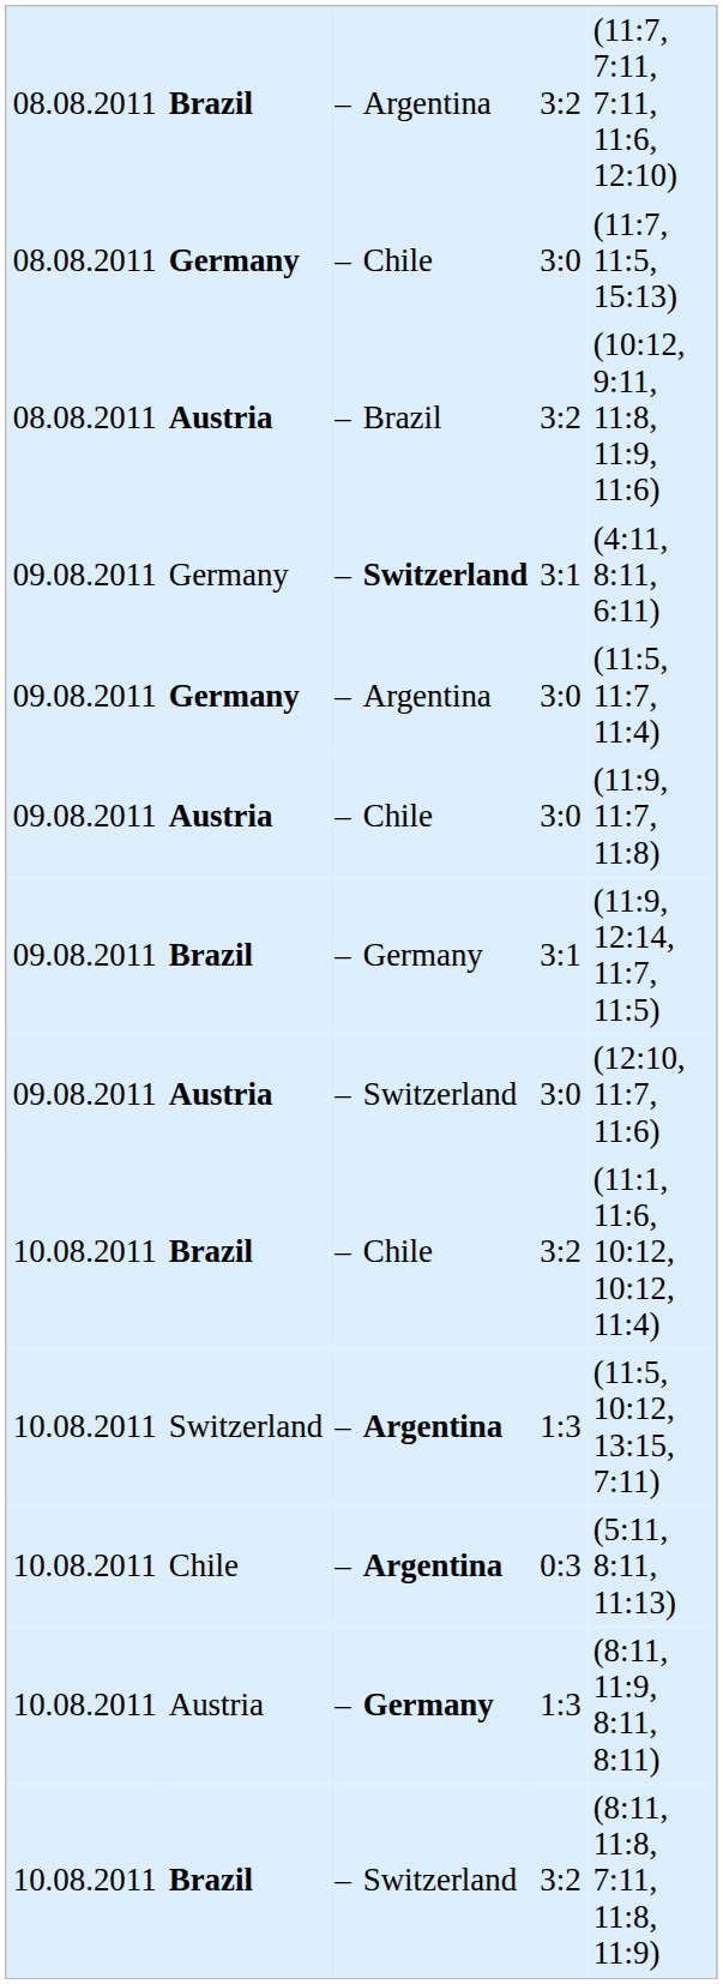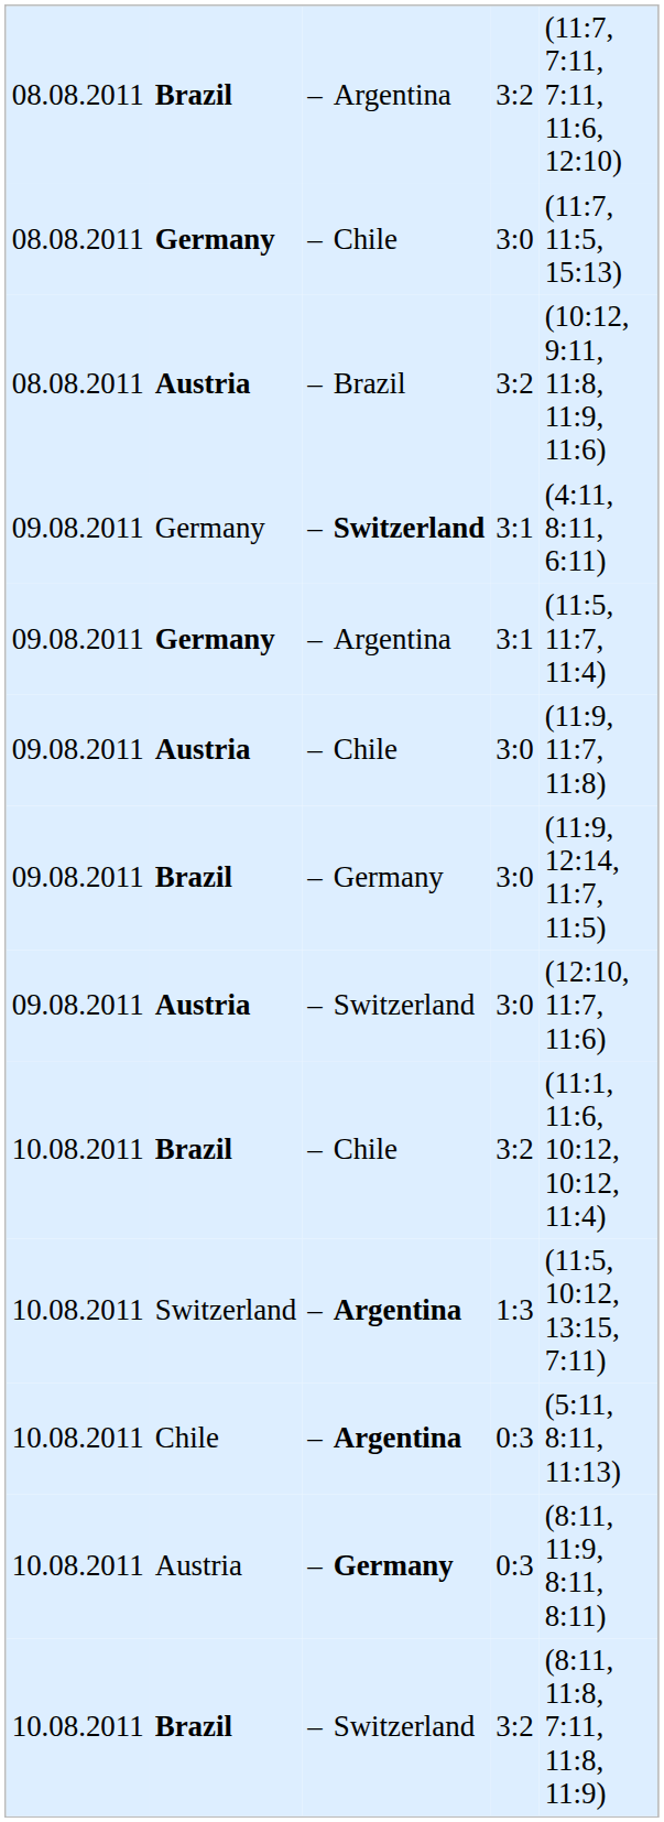 <table style="background:#; border:1px #bbb solid;" cellpadding="3" cellspacing="0" width="40%">
 <tr style="background:#DDEEFF;">
 <td>08.08.2011</td>
 <td><strong>Brazil</strong></td>
 <td>–</td>
 <td>Argentina</td>
 <td>3:2</td>
 <td>(11:7, 7:11, 7:11, 11:6, 12:10)</td>
 </tr>
 <tr style="background:#DDEEFF;">
 <td>08.08.2011</td>
 <td><strong>Germany</strong></td>
 <td>–</td>
 <td>Chile</td>
 <td>3:0</td>
 <td>(11:7, 11:5, 15:13)</td>
 </tr>
 <tr style="background:#DDEEFF;">
 <td>08.08.2011</td>
 <td><strong>Austria</strong></td>
 <td>–</td>
 <td>Brazil</td>
 <td>3:2</td>
 <td>(10:12, 9:11, 11:8, 11:9, 11:6)</td>
 </tr>
 <tr style="background:#DDEEFF;">
 <td>09.08.2011</td>
 <td>Germany</td>
 <td>–</td>
 <td><strong>Switzerland</strong></td>
 <td>3:1</td>
 <td>(4:11, 8:11, 6:11)</td>
 </tr>
 <tr style="background:#DDEEFF;">
 <td>09.08.2011</td>
 <td><strong>Germany</strong></td>
 <td>–</td>
 <td>Argentina</td>
-<td>3:0</td>
+<td>3:1</td>
 <td>(11:5, 11:7, 11:4)</td>
 </tr>
 <tr style="background:#DDEEFF;">
 <td>09.08.2011</td>
 <td><strong>Austria</strong></td>
 <td>–</td>
 <td>Chile</td>
 <td>3:0</td>
 <td>(11:9, 11:7, 11:8)</td>
 </tr>
 <tr style="background:#DDEEFF;">
 <td>09.08.2011</td>
 <td><strong>Brazil</strong></td>
 <td>–</td>
 <td>Germany</td>
-<td>3:1</td>
+<td>3:0</td>
 <td>(11:9, 12:14, 11:7, 11:5)</td>
 </tr>
 <tr style="background:#DDEEFF;">
 <td>09.08.2011</td>
 <td><strong>Austria</strong></td>
 <td>–</td>
 <td>Switzerland</td>
 <td>3:0</td>
 <td>(12:10, 11:7, 11:6)</td>
 </tr>
 <tr style="background:#DDEEFF;">
 <td>10.08.2011</td>
 <td><strong>Brazil</strong></td>
 <td>–</td>
 <td>Chile</td>
 <td>3:2</td>
 <td>(11:1, 11:6, 10:12, 10:12, 11:4)</td>
 </tr>
 <tr style="background:#DDEEFF;">
 <td>10.08.2011</td>
 <td>Switzerland</td>
 <td>–</td>
 <td><strong>Argentina</strong></td>
 <td>1:3</td>
 <td>(11:5, 10:12, 13:15, 7:11)</td>
 </tr>
 <tr style="background:#DDEEFF;">
 <td>10.08.2011</td>
 <td>Chile</td>
 <td>–</td>
 <td><strong>Argentina</strong></td>
 <td>0:3</td>
 <td>(5:11, 8:11, 11:13)</td>
 </tr>
 <tr style="background:#DDEEFF;">
 <td>10.08.2011</td>
 <td>Austria</td>
 <td>–</td>
 <td><strong>Germany</strong></td>
-<td>1:3</td>
+<td>0:3</td>
 <td>(8:11, 11:9, 8:11, 8:11)</td>
 </tr>
 <tr style="background:#DDEEFF;">
 <td>10.08.2011</td>
 <td><strong>Brazil</strong></td>
 <td>–</td>
 <td>Switzerland</td>
 <td>3:2</td>
 <td>(8:11, 11:8, 7:11, 11:8, 11:9)</td>
 </tr>
 </table>
